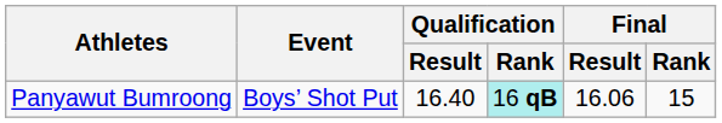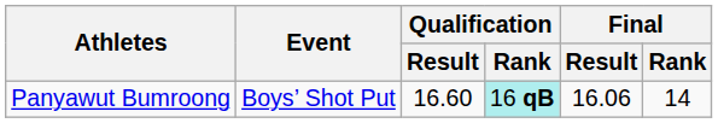 <table class="wikitable" border="1" style="font-size:90%">
 <tr>
 <th rowspan=2>Athletes</th>
 <th rowspan=2>Event</th>
 <th colspan=2>Qualification</th>
 <th colspan=2>Final</th>
 </tr>
 <tr>
 <th>Result</th>
 <th>Rank</th>
 <th>Result</th>
 <th>Rank</th>
 </tr>
 <tr>
 <td><a href='#'>Panyawut Bumroong</a></td>
 <td><a href='#'>Boys’ Shot Put</a></td>
-<td align=center>16.40</td>
+<td align=center>16.60</td>
 <td align=center style="background: paleturquoise;">16 <strong>qB</strong></td>
 <td align=center>16.06</td>
-<td align=center>15</td>
+<td align=center>14</td>
 </tr>
 </table>
